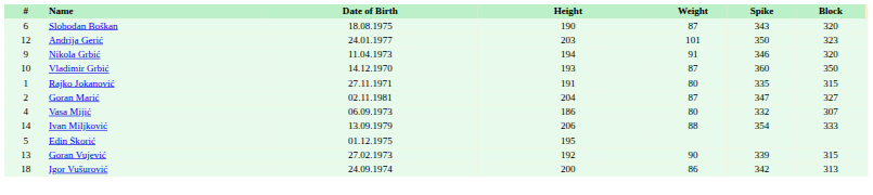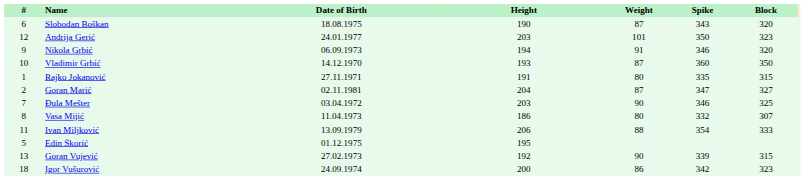 <table border=0 cellpadding=2 cellspacing=0  |- bgcolor=#FFECCE style="text-align:center; font-size:90%;" width=100%>
 <tr bgcolor=#BBF0C9>
 <th width=5%>#</th>
 <th width=25% align=left>Name</th>
 <th width=25%>Date of Birth</th>
 <th width=21%>Height</th>
 <th width=8%>Weight</th>
 <th width=8%>Spike</th>
 <th width=8%>Block</th>
 </tr>
 <tr bgcolor=#E7FAEC>
 <td>6</td>
 <td align=left><a href='#'>Slobodan Boškan</a></td>
 <td>18.08.1975</td>
 <td>190</td>
 <td>87</td>
 <td>343</td>
 <td>320</td>
 <td></td>
 </tr>
 <tr bgcolor=#E7FAEC>
 <td>12</td>
 <td align=left><a href='#'>Andrija Gerić</a></td>
 <td>24.01.1977</td>
 <td>203</td>
 <td>101</td>
 <td>350</td>
 <td>323</td>
 <td></td>
 </tr>
 <tr bgcolor=#E7FAEC>
 <td>9</td>
 <td align=left><a href='#'>Nikola Grbić</a></td>
-<td>11.04.1973</td>
+<td>06.09.1973</td>
 <td>194</td>
 <td>91</td>
 <td>346</td>
 <td>320</td>
 <td></td>
 </tr>
 <tr bgcolor=#E7FAEC>
 <td>10</td>
 <td align=left><a href='#'>Vladimir Grbić</a></td>
 <td>14.12.1970</td>
 <td>193</td>
 <td>87</td>
 <td>360</td>
 <td>350</td>
 <td></td>
 </tr>
 <tr bgcolor=#E7FAEC>
 <td>1</td>
 <td align=left><a href='#'>Rajko Jokanović</a></td>
 <td>27.11.1971</td>
 <td>191</td>
 <td>80</td>
 <td>335</td>
 <td>315</td>
 <td></td>
 </tr>
 <tr bgcolor=#E7FAEC>
 <td>2</td>
 <td align=left><a href='#'>Goran Marić</a></td>
 <td>02.11.1981</td>
 <td>204</td>
 <td>87</td>
 <td>347</td>
 <td>327</td>
 <td></td>
 </tr>
 <tr bgcolor=#E7FAEC>
-<td>4</td>
+<td>7</td>
+<td align=left><a href='#'>Đula Mešter</a></td>
+<td>03.04.1972</td>
+<td>203</td>
+<td>90</td>
+<td>346</td>
+<td>325</td>
+<td></td>
+</tr>
+<tr bgcolor=#E7FAEC>
+<td>8</td>
 <td align=left><a href='#'>Vasa Mijić</a></td>
-<td>06.09.1973</td>
+<td>11.04.1973</td>
 <td>186</td>
 <td>80</td>
 <td>332</td>
 <td>307</td>
 <td></td>
 </tr>
 <tr bgcolor=#E7FAEC>
-<td>14</td>
+<td>11</td>
 <td align=left><a href='#'>Ivan Miljković</a></td>
 <td>13.09.1979</td>
 <td>206</td>
 <td>88</td>
 <td>354</td>
 <td>333</td>
 <td></td>
 </tr>
 <tr bgcolor=#E7FAEC>
 <td>5</td>
 <td align=left><a href='#'>Edin Škorić</a></td>
 <td>01.12.1975</td>
 <td>195</td>
 <td></td>
 <td></td>
 <td></td>
 <td></td>
 </tr>
 <tr bgcolor=#E7FAEC>
 <td>13</td>
 <td align=left><a href='#'>Goran Vujević</a></td>
 <td>27.02.1973</td>
 <td>192</td>
 <td>90</td>
 <td>339</td>
 <td>315</td>
 <td></td>
 </tr>
 <tr bgcolor=#E7FAEC>
 <td>18</td>
 <td align=left><a href='#'>Igor Vušurović</a></td>
 <td>24.09.1974</td>
 <td>200</td>
 <td>86</td>
 <td>342</td>
-<td>313</td>
+<td>323</td>
 <td></td>
 </tr>
 </table>
